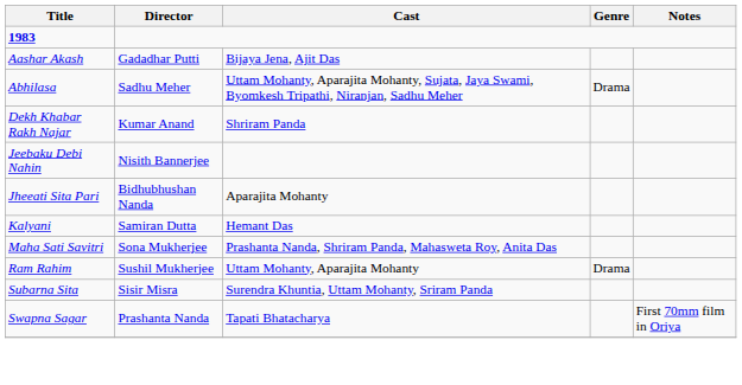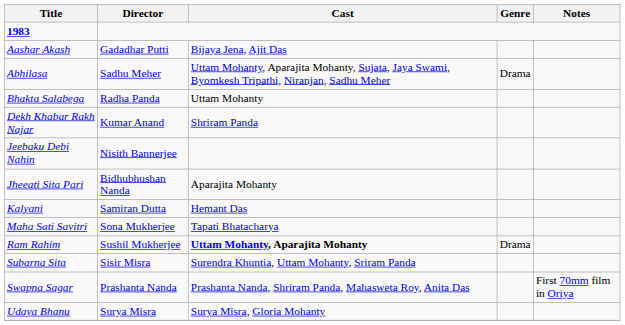 <table class="wikitable sortable">
 <tr>
 <th>Title</th>
 <th>Director</th>
 <th>Cast</th>
 <th>Genre</th>
 <th>Notes</th>
 </tr>
 <tr>
 <td><strong><a href='#'>1983</a></strong></td>
 </tr>
 <tr>
 <td><em><a href='#'>Aashar Akash</a></em></td>
 <td><a href='#'>Gadadhar Putti</a></td>
 <td><a href='#'>Bijaya Jena</a>, <a href='#'>Ajit Das</a></td>
 <td></td>
 <td></td>
 </tr>
 <tr>
 <td><em><a href='#'>Abhilasa</a></em></td>
 <td><a href='#'>Sadhu Meher</a></td>
 <td><a href='#'>Uttam Mohanty</a>, Aparajita Mohanty, <a href='#'>Sujata</a>, <a href='#'>Jaya Swami</a>, <a href='#'>Byomkesh Tripathi</a>, <a href='#'>Niranjan</a>, <a href='#'>Sadhu Meher</a></td>
 <td>Drama</td>
+<td></td>
+</tr>
+<tr>
+<td><em><a href='#'>Bhakta Salabega</a></em></td>
+<td><a href='#'>Radha Panda</a></td>
+<td>Uttam Mohanty</td>
+<td></td>
 <td></td>
 </tr>
 <tr>
 <td><em><a href='#'>Dekh Khabar Rakh Najar</a></em></td>
 <td><a href='#'>Kumar Anand</a></td>
 <td><a href='#'>Shriram Panda</a></td>
 <td></td>
 <td></td>
 </tr>
 <tr>
 <td><em><a href='#'>Jeebaku Debi Nahin</a></em></td>
 <td><a href='#'>Nisith Bannerjee</a></td>
 <td></td>
 <td></td>
 <td></td>
 </tr>
 <tr>
 <td><em><a href='#'>Jheeati Sita Pari</a></em></td>
 <td><a href='#'>Bidhubhushan Nanda</a></td>
 <td>Aparajita Mohanty</td>
 <td></td>
 <td></td>
 </tr>
 <tr>
 <td><em><a href='#'>Kalyani</a></em></td>
 <td><a href='#'>Samiran Dutta</a></td>
 <td><a href='#'>Hemant Das</a></td>
 <td></td>
 <td></td>
 </tr>
 <tr>
 <td><em><a href='#'>Maha Sati Savitri</a></em></td>
 <td><a href='#'>Sona Mukherjee</a></td>
-<td><a href='#'>Prashanta Nanda</a>, <a href='#'>Shriram Panda</a>, <a href='#'>Mahasweta Roy</a>, <a href='#'>Anita Das</a></td>
+<td><a href='#'>Tapati Bhatacharya</a></td>
 <td></td>
 <td></td>
 </tr>
 <tr>
 <td><em><a href='#'>Ram Rahim</a></em></td>
 <td><a href='#'>Sushil Mukherjee</a></td>
-<td><a href='#'>Uttam Mohanty</a>, Aparajita Mohanty</td>
+<td><strong><a href='#'>Uttam Mohanty</a>, Aparajita Mohanty</strong></td>
 <td>Drama</td>
 <td></td>
 </tr>
 <tr>
 <td><em><a href='#'>Subarna Sita</a></em></td>
 <td><a href='#'>Sisir Misra</a></td>
 <td><a href='#'>Surendra Khuntia</a>, <a href='#'>Uttam Mohanty</a>, <a href='#'>Sriram Panda</a></td>
 <td></td>
 <td></td>
 </tr>
 <tr>
 <td><em><a href='#'>Swapna Sagar</a></em></td>
 <td><a href='#'>Prashanta Nanda</a></td>
-<td><a href='#'>Tapati Bhatacharya</a></td>
+<td><a href='#'>Prashanta Nanda</a>, <a href='#'>Shriram Panda</a>, <a href='#'>Mahasweta Roy</a>, <a href='#'>Anita Das</a></td>
 <td></td>
 <td>First <a href='#'>70mm</a> film in <a href='#'>Oriya</a></td>
 </tr>
 <tr>
+<td><em><a href='#'>Udaya Bhanu</a></em></td>
+<td><a href='#'>Surya Misra</a></td>
+<td><a href='#'>Surya Misra</a>, <a href='#'>Gloria Mohanty</a></td>
+<td></td>
+<td></td>
+</tr>
+<tr>
 </tr>
 </table>
